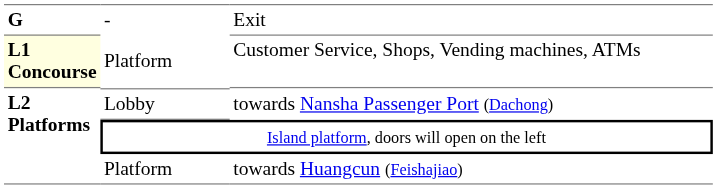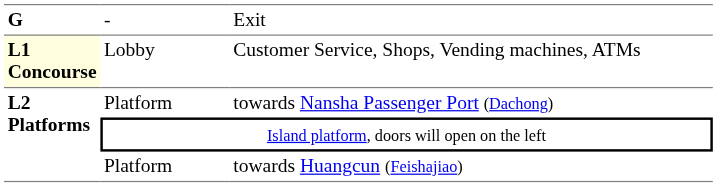 <table table border=0 cellspacing=0 cellpadding=3>
 <tr>
 <td style="border-top:solid 1px gray;" width=50 valign=top><strong>G</strong></td>
 <td style="border-top:solid 1px gray;" width=100 valign=top>-</td>
 <td style="border-top:solid 1px gray;" width=390 valign=top>Exit</td>
 </tr>
 <tr>
 <td style="background: lightyellow; border-bottom:solid 1px gray; border-top:solid 1px gray;" valign=top width=50><strong>L1<br>Concourse</strong></td>
-<td>Platform </td>
+<td style="border-bottom:solid 1px gray; border-top:solid 1px gray;" valign=top width=100>Lobby</td>
 <td style="border-bottom:solid 1px gray; border-top:solid 1px gray;" valign=top width=390>Customer Service, Shops, Vending machines, ATMs</td>
 </tr>
 <tr>
 <td style="border-bottom:solid 1px gray;" rowspan=3 valign=top><strong>L2<br>Platforms</strong></td>
-<td style="border-bottom:solid 1px gray; border-top:solid 1px gray;" valign=top width=100>Lobby</td>
+<td>Platform </td>
 <td>  towards <a href='#'>Nansha Passenger Port</a> <small>(<a href='#'>Dachong</a>)</small></td>
 </tr>
 <tr>
 <td style="border-right:solid 2px black;border-left:solid 2px black;border-top:solid 2px black;border-bottom:solid 2px black;text-align:center;" colspan=2><small><a href='#'>Island platform</a>, doors will open on the left</small></td>
 </tr>
 <tr>
 <td style="border-bottom:solid 1px gray;">Platform </td>
 <td style="border-bottom:solid 1px gray;"><span></span>  towards <a href='#'>Huangcun</a> <small>(<a href='#'>Feishajiao</a>)</small> </td>
 </tr>
 </table>
